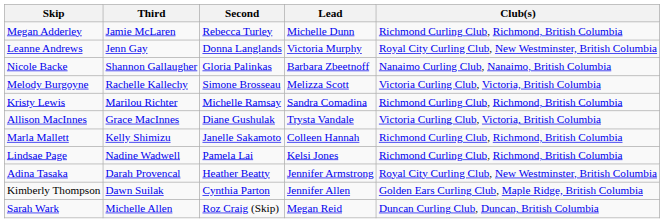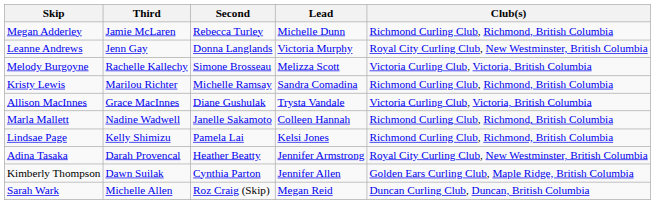 <table class="wikitable" border="1">
 <tr>
 <th>Skip</th>
 <th>Third</th>
 <th>Second</th>
 <th>Lead</th>
 <th>Club(s)</th>
 </tr>
 <tr>
 <td><a href='#'>Megan Adderley</a></td>
 <td><a href='#'>Jamie McLaren</a></td>
 <td><a href='#'>Rebecca Turley</a></td>
 <td><a href='#'>Michelle Dunn</a></td>
 <td><a href='#'>Richmond Curling Club</a>, <a href='#'>Richmond, British Columbia</a></td>
 </tr>
 <tr>
 <td><a href='#'>Leanne Andrews</a></td>
 <td><a href='#'>Jenn Gay</a></td>
 <td><a href='#'>Donna Langlands</a></td>
 <td><a href='#'>Victoria Murphy</a></td>
 <td><a href='#'>Royal City Curling Club</a>, <a href='#'>New Westminster, British Columbia</a></td>
-</tr>
-<tr>
-<td><a href='#'>Nicole Backe</a></td>
-<td><a href='#'>Shannon Gallaugher</a></td>
-<td><a href='#'>Gloria Palinkas</a></td>
-<td><a href='#'>Barbara Zbeetnoff</a></td>
-<td><a href='#'>Nanaimo Curling Club</a>, <a href='#'>Nanaimo, British Columbia</a></td>
 </tr>
 <tr>
 <td><a href='#'>Melody Burgoyne</a></td>
 <td><a href='#'>Rachelle Kallechy</a></td>
 <td><a href='#'>Simone Brosseau</a></td>
 <td><a href='#'>Melizza Scott</a></td>
 <td><a href='#'>Victoria Curling Club</a>, <a href='#'>Victoria, British Columbia</a></td>
 </tr>
 <tr>
 <td><a href='#'>Kristy Lewis</a></td>
 <td><a href='#'>Marilou Richter</a></td>
 <td><a href='#'>Michelle Ramsay</a></td>
 <td><a href='#'>Sandra Comadina</a></td>
 <td><a href='#'>Richmond Curling Club</a>, <a href='#'>Richmond, British Columbia</a></td>
 </tr>
 <tr>
 <td><a href='#'>Allison MacInnes</a></td>
 <td><a href='#'>Grace MacInnes</a></td>
 <td><a href='#'>Diane Gushulak</a></td>
 <td><a href='#'>Trysta Vandale</a></td>
 <td><a href='#'>Victoria Curling Club</a>, <a href='#'>Victoria, British Columbia</a></td>
 </tr>
 <tr>
 <td><a href='#'>Marla Mallett</a></td>
-<td><a href='#'>Kelly Shimizu</a></td>
+<td><a href='#'>Nadine Wadwell</a></td>
 <td><a href='#'>Janelle Sakamoto</a></td>
 <td><a href='#'>Colleen Hannah</a></td>
 <td><a href='#'>Richmond Curling Club</a>, <a href='#'>Richmond, British Columbia</a></td>
 </tr>
 <tr>
 <td><a href='#'>Lindsae Page</a></td>
-<td><a href='#'>Nadine Wadwell</a></td>
+<td><a href='#'>Kelly Shimizu</a></td>
 <td><a href='#'>Pamela Lai</a></td>
 <td><a href='#'>Kelsi Jones</a></td>
 <td><a href='#'>Richmond Curling Club</a>, <a href='#'>Richmond, British Columbia</a></td>
 </tr>
 <tr>
 <td><a href='#'>Adina Tasaka</a></td>
 <td><a href='#'>Darah Provencal</a></td>
 <td><a href='#'>Heather Beatty</a></td>
 <td><a href='#'>Jennifer Armstrong</a></td>
 <td><a href='#'>Royal City Curling Club</a>, <a href='#'>New Westminster, British Columbia</a></td>
 </tr>
 <tr>
 <td>Kimberly Thompson</td>
 <td><a href='#'>Dawn Suilak</a></td>
 <td><a href='#'>Cynthia Parton</a></td>
 <td><a href='#'>Jennifer Allen</a></td>
 <td><a href='#'>Golden Ears Curling Club</a>, <a href='#'>Maple Ridge, British Columbia</a></td>
 </tr>
 <tr>
 <td><a href='#'>Sarah Wark</a></td>
 <td><a href='#'>Michelle Allen</a></td>
 <td><a href='#'>Roz Craig</a> (Skip)</td>
 <td><a href='#'>Megan Reid</a></td>
 <td><a href='#'>Duncan Curling Club</a>, <a href='#'>Duncan, British Columbia</a></td>
 </tr>
 </table>
